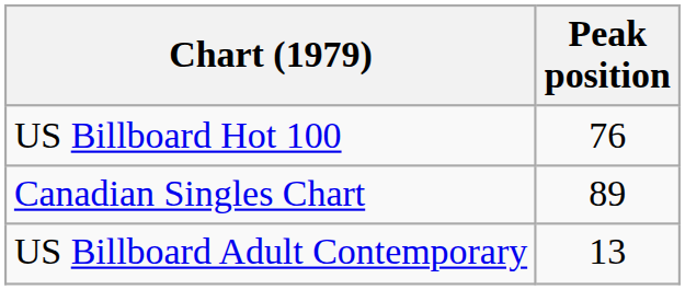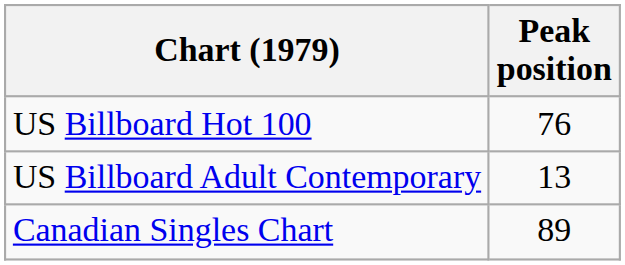 <table class="wikitable sortable">
 <tr>
 <th>Chart (1979)</th>
 <th>Peak<br>position</th>
 </tr>
 <tr>
 <td>US <a href='#'>Billboard Hot 100</a></td>
 <td align="center">76</td>
 </tr>
 <tr>
+<td>US <a href='#'>Billboard Adult Contemporary</a></td>
+<td align="center">13</td>
+</tr>
+<tr>
 <td><a href='#'>Canadian Singles Chart</a></td>
 <td align="center">89</td>
 </tr>
-<tr>
-<td>US <a href='#'>Billboard Adult Contemporary</a></td>
-<td align="center">13</td>
-</tr>
 </table>
